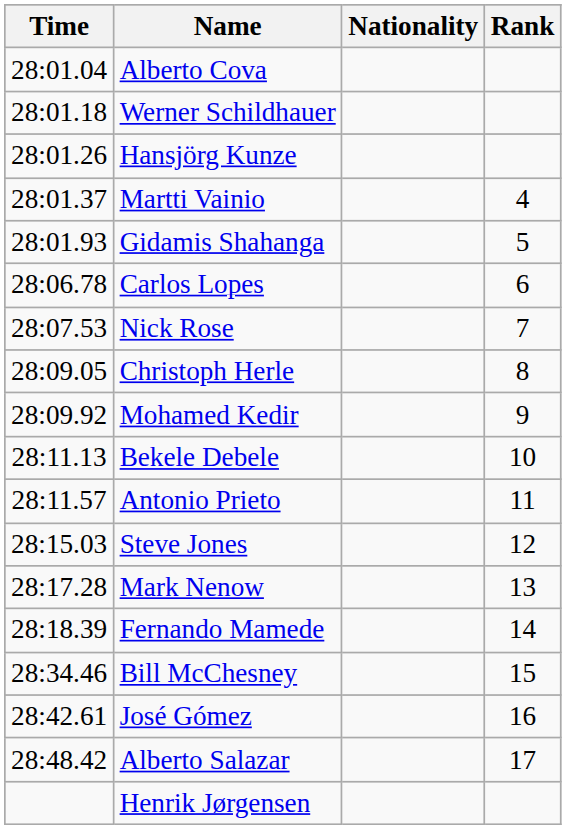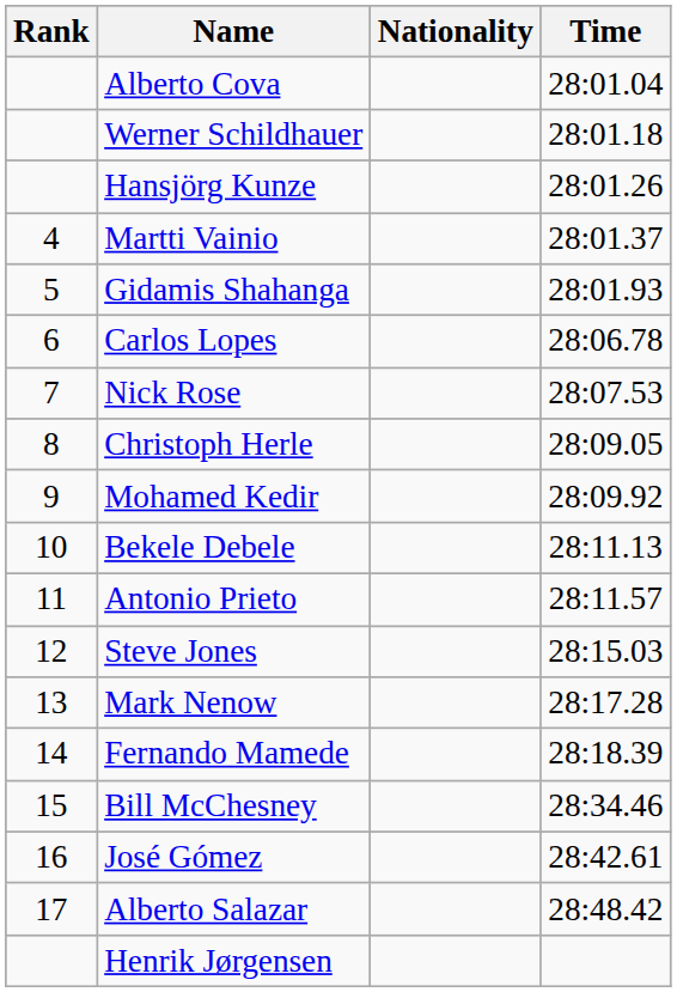 <table class="wikitable sortable" style="text-align:center">
 <tr>
-<th>Time</th>
+<th>Rank</th>
 <th>Name</th>
 <th>Nationality</th>
-<th>Rank</th>
+<th>Time</th>
 </tr>
 <tr>
-<td align="center">28:01.04</td>
+<td align="center"></td>
 <td align=left><a href='#'>Alberto Cova</a></td>
 <td align=left></td>
-<td align="center"></td>
+<td align="center">28:01.04</td>
 </tr>
 <tr>
-<td align="center">28:01.18</td>
+<td align="center"></td>
 <td align=left><a href='#'>Werner Schildhauer</a></td>
 <td align=left></td>
-<td align="center"></td>
+<td align="center">28:01.18</td>
 </tr>
 <tr>
-<td align="center">28:01.26</td>
+<td align="center"></td>
 <td align=left><a href='#'>Hansjörg Kunze</a></td>
 <td align=left></td>
-<td align="center"></td>
+<td align="center">28:01.26</td>
 </tr>
 <tr>
-<td align="center">28:01.37</td>
+<td align="center">4</td>
 <td align=left><a href='#'>Martti Vainio</a></td>
 <td align=left></td>
-<td align="center">4</td>
+<td align="center">28:01.37</td>
 </tr>
 <tr>
-<td align="center">28:01.93</td>
+<td align="center">5</td>
 <td align=left><a href='#'>Gidamis Shahanga</a></td>
 <td align=left></td>
-<td align="center">5</td>
+<td align="center">28:01.93</td>
 </tr>
 <tr>
-<td align="center">28:06.78</td>
+<td align="center">6</td>
 <td align=left><a href='#'>Carlos Lopes</a></td>
 <td align=left></td>
-<td align="center">6</td>
+<td align="center">28:06.78</td>
 </tr>
 <tr>
-<td align="center">28:07.53</td>
+<td align="center">7</td>
 <td align=left><a href='#'>Nick Rose</a></td>
 <td align=left></td>
-<td align="center">7</td>
+<td align="center">28:07.53</td>
 </tr>
 <tr>
-<td align="center">28:09.05</td>
+<td align="center">8</td>
 <td align=left><a href='#'>Christoph Herle</a></td>
 <td align=left></td>
-<td align="center">8</td>
+<td align="center">28:09.05</td>
 </tr>
 <tr>
-<td align="center">28:09.92</td>
+<td align="center">9</td>
 <td align=left><a href='#'>Mohamed Kedir</a></td>
 <td align=left></td>
-<td align="center">9</td>
+<td align="center">28:09.92</td>
 </tr>
 <tr>
-<td align="center">28:11.13</td>
+<td align="center">10</td>
 <td align=left><a href='#'>Bekele Debele</a></td>
 <td align=left></td>
-<td align="center">10</td>
+<td align="center">28:11.13</td>
 </tr>
 <tr>
-<td align="center">28:11.57</td>
+<td align="center">11</td>
 <td align=left><a href='#'>Antonio Prieto</a></td>
 <td align=left></td>
-<td align="center">11</td>
+<td align="center">28:11.57</td>
 </tr>
 <tr>
-<td align="center">28:15.03</td>
+<td align="center">12</td>
 <td align=left><a href='#'>Steve Jones</a></td>
 <td align=left></td>
-<td align="center">12</td>
+<td align="center">28:15.03</td>
 </tr>
 <tr>
-<td align="center">28:17.28</td>
+<td align="center">13</td>
 <td align=left><a href='#'>Mark Nenow</a></td>
 <td align=left></td>
-<td align="center">13</td>
+<td align="center">28:17.28</td>
 </tr>
 <tr>
-<td align="center">28:18.39</td>
+<td align="center">14</td>
 <td align=left><a href='#'>Fernando Mamede</a></td>
 <td align=left></td>
-<td align="center">14</td>
+<td align="center">28:18.39</td>
 </tr>
 <tr>
-<td align="center">28:34.46</td>
+<td align="center">15</td>
 <td align=left><a href='#'>Bill McChesney</a></td>
 <td align=left></td>
-<td align="center">15</td>
+<td align="center">28:34.46</td>
 </tr>
 <tr>
-<td align="center">28:42.61</td>
+<td align="center">16</td>
 <td align=left><a href='#'>José Gómez</a></td>
 <td align=left></td>
-<td align="center">16</td>
+<td align="center">28:42.61</td>
 </tr>
 <tr>
-<td align="center">28:48.42</td>
+<td align="center">17</td>
 <td align=left><a href='#'>Alberto Salazar</a></td>
 <td align=left></td>
-<td align="center">17</td>
+<td align="center">28:48.42</td>
 </tr>
 <tr>
-<td></td>
+<td align="center"></td>
 <td align=left><a href='#'>Henrik Jørgensen</a></td>
 <td align=left></td>
-<td align="center"></td>
+<td></td>
 </tr>
 </table>
